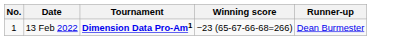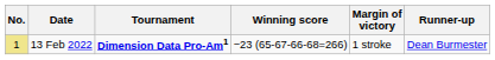 <table class="wikitable" style="font-size:95%;">
 <tr>
 <th>No.</th>
 <th>Date</th>
 <th>Tournament</th>
 <th>Winning score</th>
+<th>Margin of<br>victory</th>
 <th>Runner-up</th>
 </tr>
 <tr>
-<td align=center>1</td>
+<td align=center style="background: khaki;">1</td>
 <td align=right>13 Feb <a href='#'>2022</a></td>
 <td><strong><a href='#'>Dimension Data Pro-Am</a><sup>1</sup></strong></td>
 <td>−23 (65-67-66-68=266)</td>
+<td>1 stroke</td>
 <td> <a href='#'>Dean Burmester</a></td>
 </tr>
 </table>
